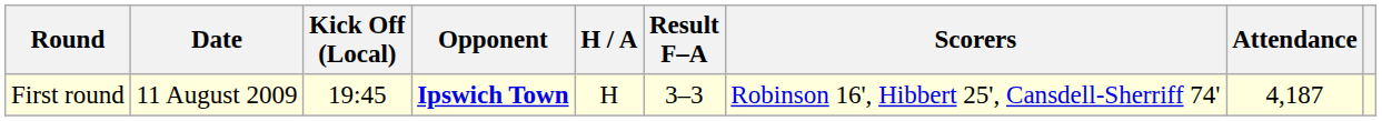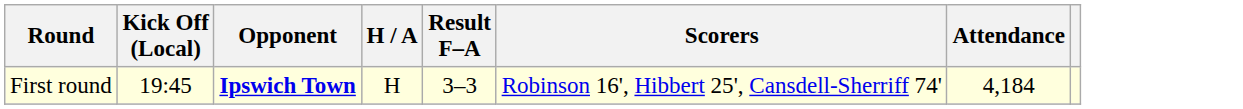 <table class="wikitable" style="text-align:center">
 <tr>
 <th>Round</th>
-<th>Date</th>
 <th>Kick Off<br>(Local)</th>
 <th>Opponent</th>
 <th>H / A</th>
 <th>Result<br>F–A</th>
 <th>Scorers</th>
 <th>Attendance</th>
 <th></th>
 </tr>
 <tr bgcolor="#ffffdd">
 <td>First round</td>
-<td>11 August 2009</td>
 <td>19:45</td>
 <td><strong><a href='#'>Ipswich Town</a></strong></td>
 <td>H</td>
 <td>3–3<br></td>
 <td><a href='#'>Robinson</a> 16', <a href='#'>Hibbert</a> 25', <a href='#'>Cansdell-Sherriff</a> 74'</td>
-<td>4,187</td>
+<td>4,184</td>
 <td></td>
 </tr>
 </table>
